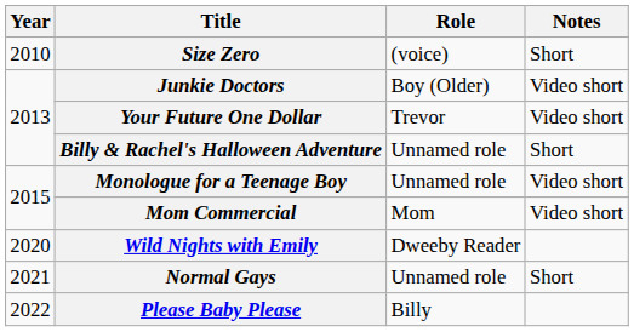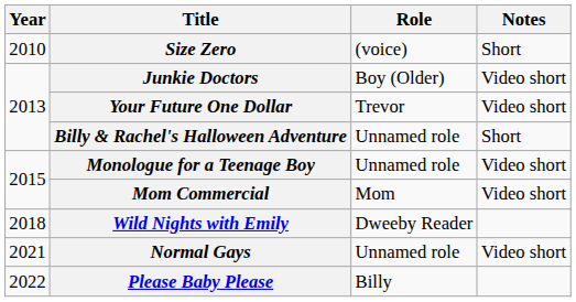 <table class="wikitable plainrowheaders">
 <tr>
 <th scope="col">Year</th>
 <th scope="col">Title</th>
 <th scope="col">Role</th>
 <th scope="col" class="unsortable">Notes</th>
 </tr>
 <tr>
 <td>2010</td>
 <th scope="row"><em>Size Zero</em></th>
 <td>(voice)</td>
 <td>Short</td>
 </tr>
 <tr>
 <td rowspan="3">2013</td>
 <th scope="row"><em>Junkie Doctors</em></th>
 <td>Boy (Older)</td>
 <td>Video short</td>
 </tr>
 <tr>
 <th scope="row"><em>Your Future One Dollar</em></th>
 <td>Trevor</td>
 <td>Video short</td>
 </tr>
 <tr>
 <th scope="row"><em>Billy & Rachel's Halloween Adventure</em></th>
 <td>Unnamed role</td>
 <td>Short</td>
 </tr>
 <tr>
 <td rowspan="2">2015</td>
 <th scope="row"><em>Monologue for a Teenage Boy</em></th>
 <td>Unnamed role</td>
 <td>Video short</td>
 </tr>
 <tr>
 <th scope="row"><em>Mom Commercial</em></th>
 <td>Mom</td>
 <td>Video short</td>
 </tr>
 <tr>
-<td>2020</td>
+<td>2018</td>
 <th scope="row"><em><a href='#'>Wild Nights with Emily</a></em></th>
 <td>Dweeby Reader</td>
 <td></td>
 </tr>
 <tr>
 <td>2021</td>
 <th scope="row"><em>Normal Gays</em></th>
 <td>Unnamed role</td>
-<td>Short</td>
+<td>Video short</td>
 </tr>
 <tr>
 <td>2022</td>
 <th scope="row"><em><a href='#'>Please Baby Please</a></em></th>
 <td>Billy</td>
 <td></td>
 </tr>
 </table>
